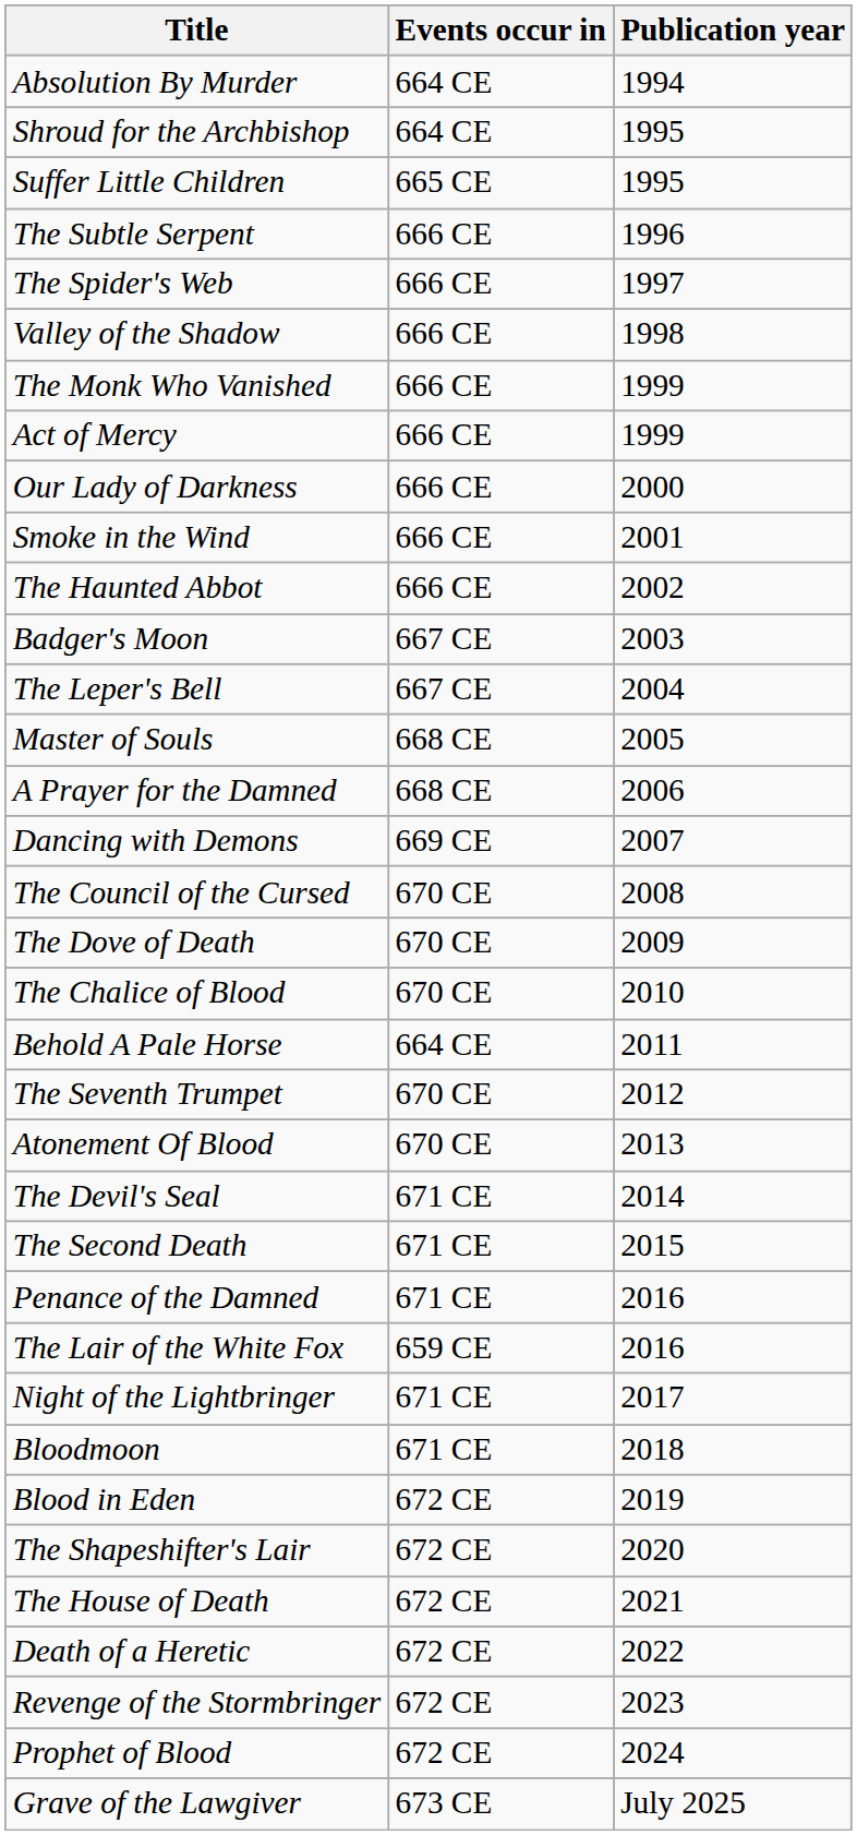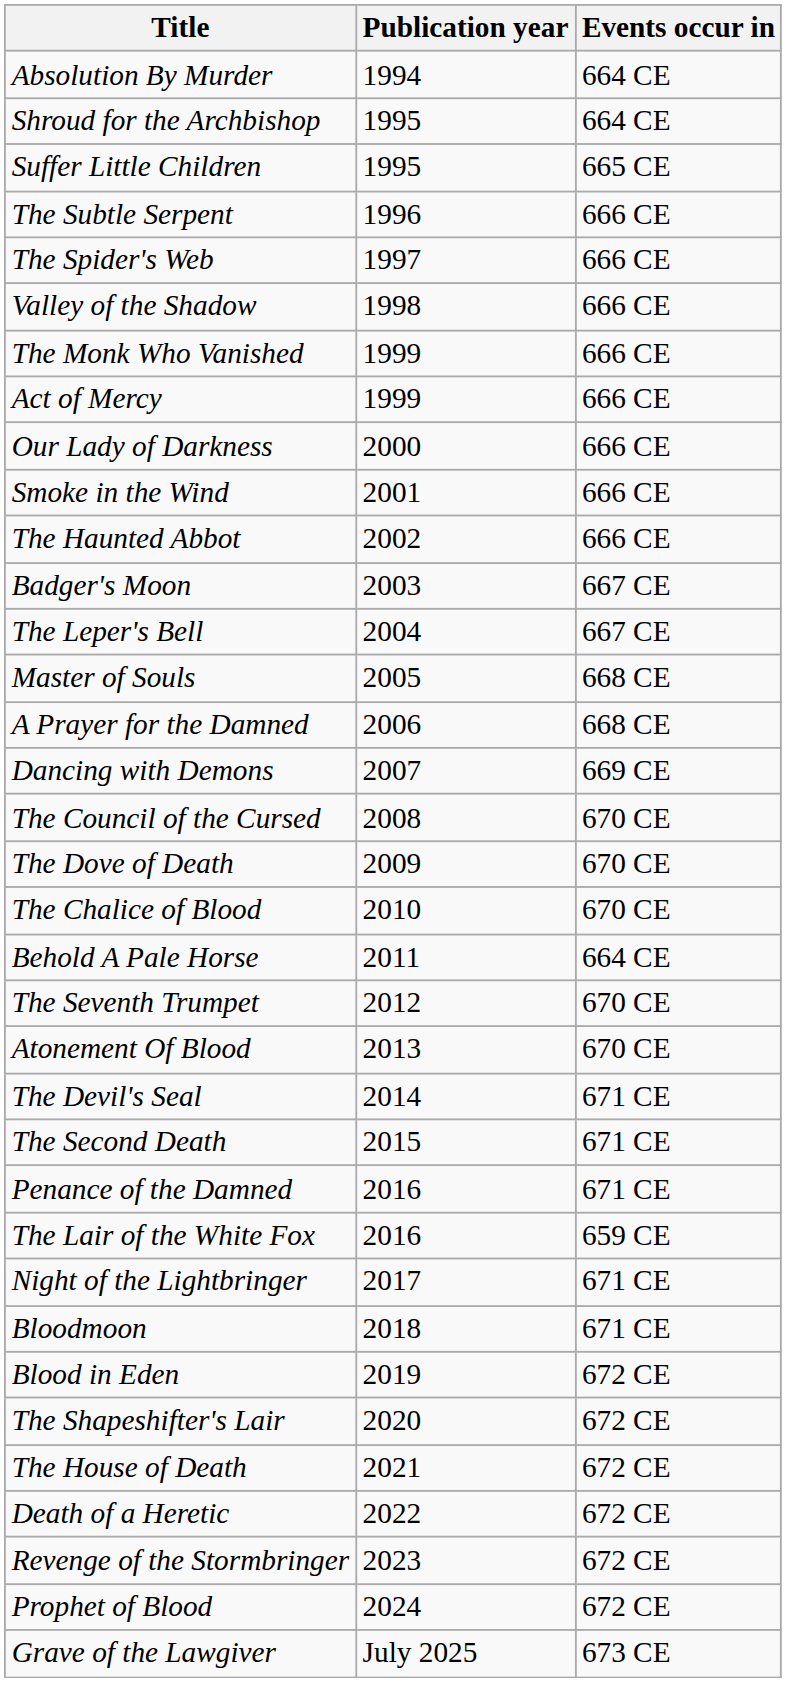 <table class="wikitable sortable">
 <tr>
 <th>Title</th>
+<th>Publication year</th>
 <th>Events occur in</th>
-<th>Publication year</th>
 </tr>
 <tr>
 <td><em>Absolution By Murder</em></td>
+<td>1994</td>
 <td>664 CE</td>
-<td>1994</td>
 </tr>
 <tr>
 <td><em>Shroud for the Archbishop</em></td>
+<td>1995</td>
 <td>664 CE</td>
-<td>1995</td>
 </tr>
 <tr>
 <td><em>Suffer Little Children</em></td>
+<td>1995</td>
 <td>665 CE</td>
-<td>1995</td>
 </tr>
 <tr>
 <td><em>The Subtle Serpent</em></td>
+<td>1996</td>
 <td>666 CE</td>
-<td>1996</td>
 </tr>
 <tr>
 <td><em>The Spider's Web</em></td>
+<td>1997</td>
 <td>666 CE</td>
-<td>1997</td>
 </tr>
 <tr>
 <td><em>Valley of the Shadow</em></td>
+<td>1998</td>
 <td>666 CE</td>
-<td>1998</td>
 </tr>
 <tr>
 <td><em>The Monk Who Vanished</em></td>
+<td>1999</td>
 <td>666 CE</td>
-<td>1999</td>
 </tr>
 <tr>
 <td><em>Act of Mercy</em></td>
+<td>1999</td>
 <td>666 CE</td>
-<td>1999</td>
 </tr>
 <tr>
 <td><em>Our Lady of Darkness</em></td>
+<td>2000</td>
 <td>666 CE</td>
-<td>2000</td>
 </tr>
 <tr>
 <td><em>Smoke in the Wind</em></td>
+<td>2001</td>
 <td>666 CE</td>
-<td>2001</td>
 </tr>
 <tr>
 <td><em>The Haunted Abbot</em></td>
+<td>2002</td>
 <td>666 CE</td>
-<td>2002</td>
 </tr>
 <tr>
 <td><em>Badger's Moon</em></td>
+<td>2003</td>
 <td>667 CE</td>
-<td>2003</td>
 </tr>
 <tr>
 <td><em>The Leper's Bell</em></td>
+<td>2004</td>
 <td>667 CE</td>
-<td>2004</td>
 </tr>
 <tr>
 <td><em>Master of Souls</em></td>
+<td>2005</td>
 <td>668 CE</td>
-<td>2005</td>
 </tr>
 <tr>
 <td><em>A Prayer for the Damned</em></td>
+<td>2006</td>
 <td>668 CE</td>
-<td>2006</td>
 </tr>
 <tr>
 <td><em>Dancing with Demons</em></td>
+<td>2007</td>
 <td>669 CE</td>
-<td>2007</td>
 </tr>
 <tr>
 <td><em>The Council of the Cursed</em></td>
+<td>2008</td>
 <td>670 CE</td>
-<td>2008</td>
 </tr>
 <tr>
 <td><em>The Dove of Death</em></td>
+<td>2009</td>
 <td>670 CE</td>
-<td>2009</td>
 </tr>
 <tr>
 <td><em>The Chalice of Blood</em></td>
+<td>2010</td>
 <td>670 CE</td>
-<td>2010</td>
 </tr>
 <tr>
 <td><em>Behold A Pale Horse</em></td>
+<td>2011</td>
 <td>664 CE</td>
-<td>2011</td>
 </tr>
 <tr>
 <td><em>The Seventh Trumpet</em></td>
+<td>2012</td>
 <td>670 CE</td>
-<td>2012</td>
 </tr>
 <tr>
 <td><em>Atonement Of Blood</em></td>
+<td>2013</td>
 <td>670 CE</td>
-<td>2013</td>
 </tr>
 <tr>
 <td><em>The Devil's Seal</em></td>
+<td>2014</td>
 <td>671 CE</td>
-<td>2014</td>
 </tr>
 <tr>
 <td><em>The Second Death</em></td>
+<td>2015</td>
 <td>671 CE</td>
-<td>2015</td>
 </tr>
 <tr>
 <td><em>Penance of the Damned</em></td>
+<td>2016</td>
 <td>671 CE</td>
-<td>2016</td>
 </tr>
 <tr>
 <td><em>The Lair of the White Fox</em></td>
+<td>2016</td>
 <td>659 CE</td>
-<td>2016</td>
 </tr>
 <tr>
 <td><em>Night of the Lightbringer</em></td>
+<td>2017</td>
 <td>671 CE</td>
-<td>2017</td>
 </tr>
 <tr>
 <td><em>Bloodmoon</em></td>
+<td>2018</td>
 <td>671 CE</td>
-<td>2018</td>
 </tr>
 <tr>
 <td><em>Blood in Eden</em></td>
+<td>2019</td>
 <td>672 CE</td>
-<td>2019</td>
 </tr>
 <tr>
 <td><em>The Shapeshifter's Lair</em></td>
+<td>2020</td>
 <td>672 CE</td>
-<td>2020</td>
 </tr>
 <tr>
 <td><em>The House of Death</em></td>
+<td>2021</td>
 <td>672 CE</td>
-<td>2021</td>
 </tr>
 <tr>
 <td><em>Death of a Heretic</em></td>
+<td>2022</td>
 <td>672 CE</td>
-<td>2022</td>
 </tr>
 <tr>
 <td><em>Revenge of the Stormbringer</em></td>
+<td>2023</td>
 <td>672 CE</td>
-<td>2023</td>
 </tr>
 <tr>
 <td><em>Prophet of Blood</em></td>
+<td>2024</td>
 <td>672 CE</td>
-<td>2024</td>
 </tr>
 <tr>
 <td><em>Grave of the Lawgiver</em></td>
+<td>July 2025</td>
 <td>673 CE</td>
-<td>July 2025</td>
 </tr>
 </table>
